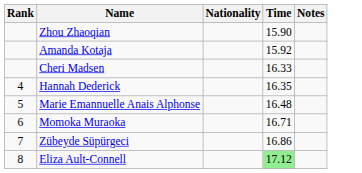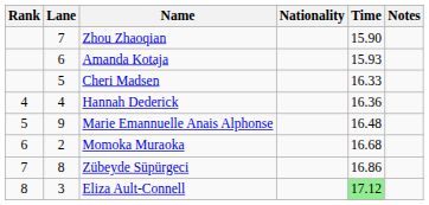 <table class="wikitable sortable" style="text-align:center">
 <tr>
 <th>Rank</th>
+<th>Lane</th>
 <th>Name</th>
 <th>Nationality</th>
 <th>Time</th>
 <th>Notes</th>
 </tr>
 <tr>
 <td></td>
+<td>7</td>
 <td align="left"><a href='#'>Zhou Zhaoqian</a></td>
 <td align="left"></td>
 <td>15.90</td>
 <td></td>
 </tr>
 <tr>
 <td></td>
+<td>6</td>
 <td align="left"><a href='#'>Amanda Kotaja</a></td>
 <td align="left"></td>
-<td>15.92</td>
+<td>15.93</td>
 <td></td>
 </tr>
 <tr>
 <td></td>
+<td>5</td>
 <td align="left"><a href='#'>Cheri Madsen</a></td>
 <td align="left"></td>
 <td>16.33</td>
 <td></td>
 </tr>
 <tr>
 <td>4</td>
+<td>4</td>
 <td align="left"><a href='#'>Hannah Dederick</a></td>
 <td align="left"></td>
-<td>16.35</td>
+<td>16.36</td>
 <td></td>
 </tr>
 <tr>
 <td>5</td>
+<td>9</td>
 <td align="left"><a href='#'>Marie Emannuelle Anais Alphonse</a></td>
 <td align="left"></td>
 <td>16.48</td>
 <td></td>
 </tr>
 <tr>
 <td>6</td>
+<td>2</td>
 <td align="left"><a href='#'>Momoka Muraoka</a></td>
 <td align="left"></td>
-<td>16.71</td>
+<td>16.68</td>
 <td></td>
 </tr>
 <tr>
 <td>7</td>
+<td>8</td>
 <td align="left"><a href='#'>Zübeyde Süpürgeci</a></td>
 <td align="left"></td>
 <td>16.86</td>
 <td></td>
 </tr>
 <tr>
 <td>8</td>
+<td>3</td>
 <td align="left"><a href='#'>Eliza Ault-Connell</a></td>
 <td align="left"></td>
 <td style="background: lightgreen;">17.12</td>
 <td></td>
 </tr>
 </table>
